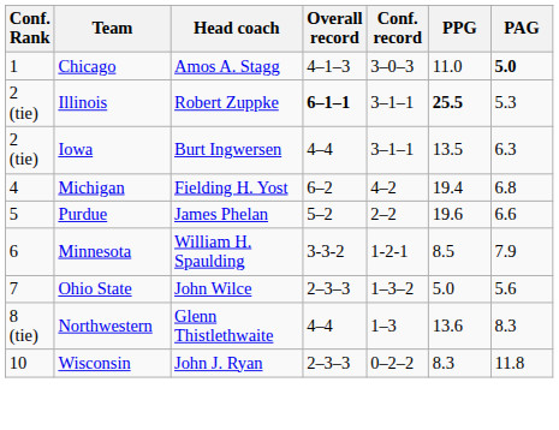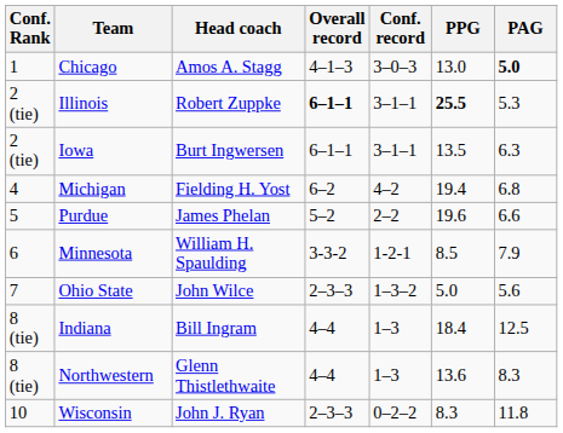 <table class="sortable wikitable">
 <tr>
 <th width="25">Conf. Rank</th>
 <th width="100">Team</th>
 <th width="115">Head coach</th>
 <th width="50">Overall record</th>
 <th width="50">Conf. record</th>
 <th width="50">PPG</th>
 <th width="50">PAG</th>
 </tr>
 <tr align="left">
 <td>1</td>
 <td><a href='#'>Chicago</a></td>
 <td><a href='#'>Amos A. Stagg</a></td>
 <td>4–1–3</td>
 <td>3–0–3</td>
-<td>11.0</td>
+<td>13.0</td>
 <td><strong>5.0</strong></td>
 </tr>
 <tr align="left">
 <td>2 (tie)</td>
 <td><a href='#'>Illinois</a></td>
 <td><a href='#'>Robert Zuppke</a></td>
 <td><strong>6–1–1</strong></td>
 <td>3–1–1</td>
 <td><strong>25.5</strong></td>
 <td>5.3</td>
 </tr>
 <tr align="left">
 <td>2 (tie)</td>
 <td><a href='#'>Iowa</a></td>
 <td><a href='#'>Burt Ingwersen</a></td>
-<td>4–4</td>
+<td>6–1–1</td>
 <td>3–1–1</td>
 <td>13.5</td>
 <td>6.3</td>
 </tr>
 <tr align="left">
 <td>4</td>
 <td><a href='#'>Michigan</a></td>
 <td><a href='#'>Fielding H. Yost</a></td>
 <td>6–2</td>
 <td>4–2</td>
 <td>19.4</td>
 <td>6.8</td>
 </tr>
 <tr align="left">
 <td>5</td>
 <td><a href='#'>Purdue</a></td>
 <td><a href='#'>James Phelan</a></td>
 <td>5–2</td>
 <td>2–2</td>
 <td>19.6</td>
 <td>6.6</td>
 </tr>
 <tr align="left">
 <td>6</td>
 <td><a href='#'>Minnesota</a></td>
 <td><a href='#'>William H. Spaulding</a></td>
 <td>3-3-2</td>
 <td>1-2-1</td>
 <td>8.5</td>
 <td>7.9</td>
 </tr>
 <tr align="left">
 <td>7</td>
 <td><a href='#'>Ohio State</a></td>
 <td><a href='#'>John Wilce</a></td>
 <td>2–3–3</td>
 <td>1–3–2</td>
 <td>5.0</td>
 <td>5.6</td>
 </tr>
 <tr align="left">
 <td>8 (tie)</td>
+<td><a href='#'>Indiana</a></td>
+<td><a href='#'>Bill Ingram</a></td>
+<td>4–4</td>
+<td>1–3</td>
+<td>18.4</td>
+<td>12.5</td>
+</tr>
+<tr align="left">
+<td>8 (tie)</td>
 <td><a href='#'>Northwestern</a></td>
 <td><a href='#'>Glenn Thistlethwaite</a></td>
 <td>4–4</td>
 <td>1–3</td>
 <td>13.6</td>
 <td>8.3</td>
 </tr>
 <tr align="left">
 <td>10</td>
 <td><a href='#'>Wisconsin</a></td>
 <td><a href='#'>John J. Ryan</a></td>
 <td>2–3–3</td>
 <td>0–2–2</td>
 <td>8.3</td>
 <td>11.8</td>
 </tr>
 </table>
